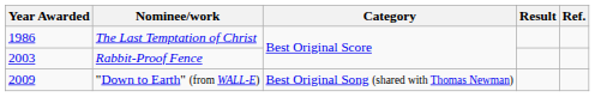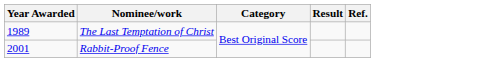 <table class="wikitable">
 <tr>
 <th>Year Awarded</th>
 <th>Nominee/work</th>
 <th>Category</th>
 <th>Result</th>
 <th>Ref.</th>
 </tr>
 <tr>
-<td><a href='#'>1986</a></td>
+<td><a href='#'>1989</a></td>
 <td><em><a href='#'>The Last Temptation of Christ</a></em></td>
 <td rowspan="2"><a href='#'>Best Original Score</a></td>
 <td></td>
 <td></td>
 </tr>
 <tr>
-<td><a href='#'>2003</a></td>
+<td><a href='#'>2001</a></td>
 <td><em><a href='#'>Rabbit-Proof Fence</a></em></td>
 <td></td>
 <td></td>
 </tr>
-<tr>
-<td><a href='#'>2009</a></td>
-<td>"<a href='#'>Down to Earth</a>" <small>(from <em><a href='#'>WALL-E</a></em>)</small></td>
-<td><a href='#'>Best Original Song</a> <small>(shared with <a href='#'>Thomas Newman</a>)</small></td>
-<td></td>
-<td></td>
-</tr>
 </table>
